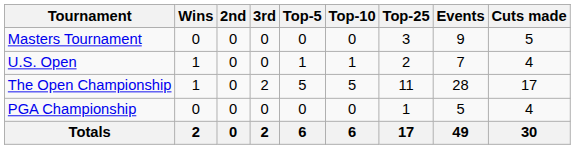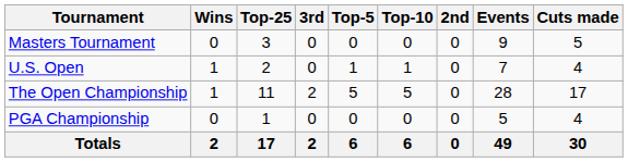 <table class=wikitable style=text-align:center>
 <tr>
 <th>Tournament</th>
 <th>Wins</th>
-<th>2nd</th>
+<th>Top-25</th>
 <th>3rd</th>
 <th>Top-5</th>
 <th>Top-10</th>
-<th>Top-25</th>
+<th>2nd</th>
 <th>Events</th>
 <th>Cuts made</th>
 </tr>
 <tr>
 <td align=left><a href='#'>Masters Tournament</a></td>
 <td>0</td>
+<td>3</td>
 <td>0</td>
 <td>0</td>
 <td>0</td>
 <td>0</td>
-<td>3</td>
 <td>9</td>
 <td>5</td>
 </tr>
 <tr>
 <td align=left><a href='#'>U.S. Open</a></td>
 <td>1</td>
-<td>0</td>
+<td>2</td>
 <td>0</td>
 <td>1</td>
 <td>1</td>
-<td>2</td>
+<td>0</td>
 <td>7</td>
 <td>4</td>
 </tr>
 <tr>
 <td align=left><a href='#'>The Open Championship</a></td>
 <td>1</td>
-<td>0</td>
+<td>11</td>
 <td>2</td>
 <td>5</td>
 <td>5</td>
-<td>11</td>
+<td>0</td>
 <td>28</td>
 <td>17</td>
 </tr>
 <tr>
 <td align=left><a href='#'>PGA Championship</a></td>
 <td>0</td>
+<td>1</td>
 <td>0</td>
 <td>0</td>
 <td>0</td>
 <td>0</td>
-<td>1</td>
 <td>5</td>
 <td>4</td>
 </tr>
 <tr>
 <th>Totals</th>
 <th>2</th>
-<th>0</th>
+<th>17</th>
 <th>2</th>
 <th>6</th>
 <th>6</th>
-<th>17</th>
+<th>0</th>
 <th>49</th>
 <th>30</th>
 </tr>
 </table>
